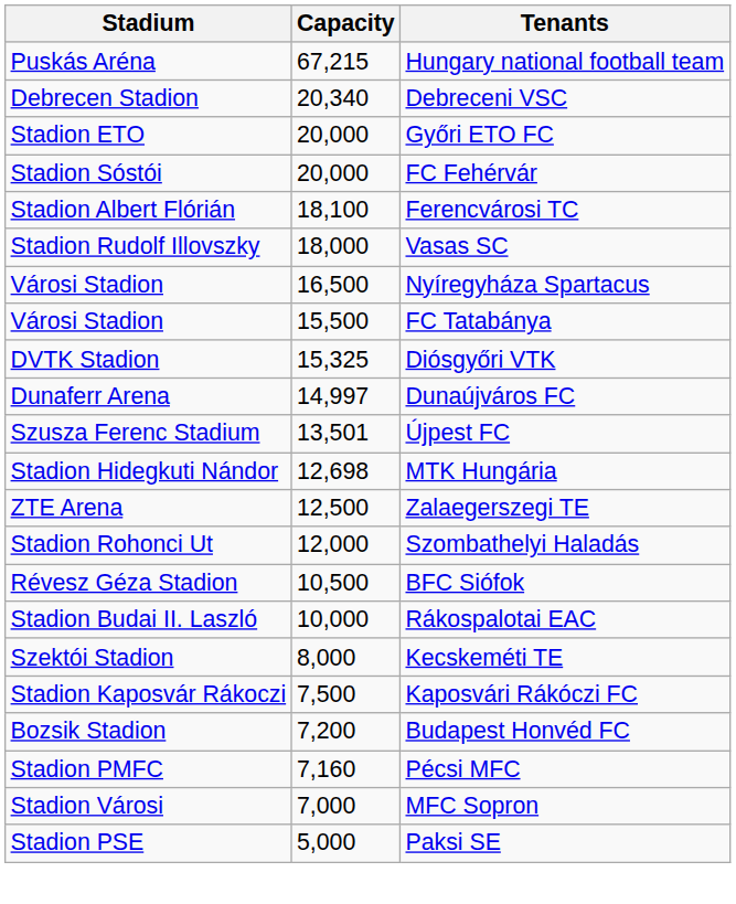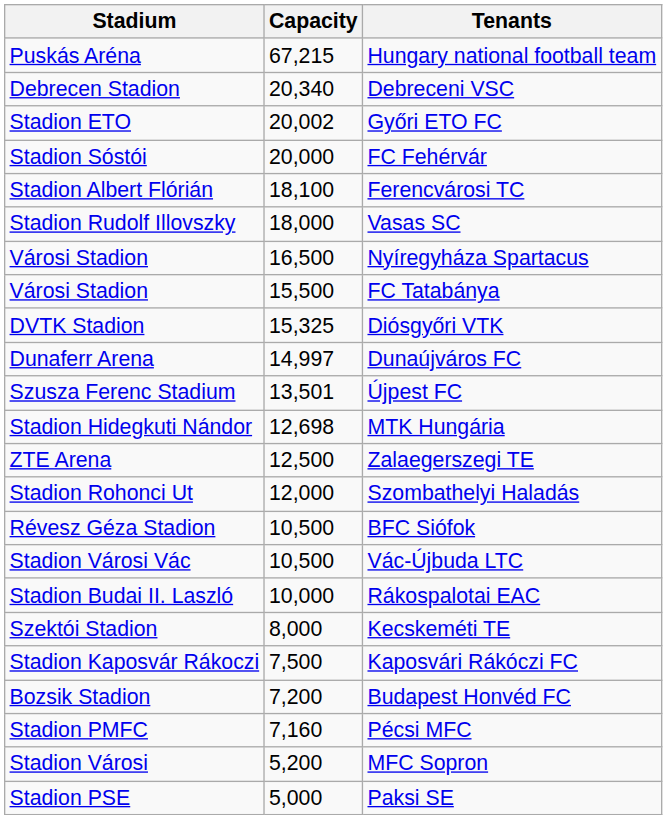 <table class="wikitable sortable">
 <tr>
 <th>Stadium</th>
 <th>Capacity</th>
 <th>Tenants</th>
 </tr>
 <tr>
 <td><a href='#'>Puskás Aréna</a></td>
 <td>67,215</td>
 <td><a href='#'>Hungary national football team</a></td>
 </tr>
 <tr>
 <td><a href='#'>Debrecen Stadion</a></td>
 <td>20,340</td>
 <td><a href='#'>Debreceni VSC</a></td>
 </tr>
 <tr>
 <td><a href='#'>Stadion ETO</a></td>
-<td>20,000</td>
+<td>20,002</td>
 <td><a href='#'>Győri ETO FC</a></td>
 </tr>
 <tr>
 <td><a href='#'>Stadion Sóstói</a></td>
 <td>20,000</td>
 <td><a href='#'>FC Fehérvár</a></td>
 </tr>
 <tr>
 <td><a href='#'>Stadion Albert Flórián</a></td>
 <td>18,100</td>
 <td><a href='#'>Ferencvárosi TC</a></td>
 </tr>
 <tr>
 <td><a href='#'>Stadion Rudolf Illovszky</a></td>
 <td>18,000</td>
 <td><a href='#'>Vasas SC</a></td>
 </tr>
 <tr>
 <td><a href='#'>Városi Stadion</a></td>
 <td>16,500</td>
 <td><a href='#'>Nyíregyháza Spartacus</a></td>
 </tr>
 <tr>
 <td><a href='#'>Városi Stadion</a></td>
 <td>15,500</td>
 <td><a href='#'>FC Tatabánya</a></td>
 </tr>
 <tr>
 <td><a href='#'>DVTK Stadion</a></td>
 <td>15,325</td>
 <td><a href='#'>Diósgyőri VTK</a></td>
 </tr>
 <tr>
 <td><a href='#'>Dunaferr Arena</a></td>
 <td>14,997</td>
 <td><a href='#'>Dunaújváros FC</a></td>
 </tr>
 <tr>
 <td><a href='#'>Szusza Ferenc Stadium</a></td>
 <td>13,501</td>
 <td><a href='#'>Újpest FC</a></td>
 </tr>
 <tr>
 <td><a href='#'>Stadion Hidegkuti Nándor</a></td>
 <td>12,698</td>
 <td><a href='#'>MTK Hungária</a></td>
 </tr>
 <tr>
 <td><a href='#'>ZTE Arena</a></td>
 <td>12,500</td>
 <td><a href='#'>Zalaegerszegi TE</a></td>
 </tr>
 <tr>
 <td><a href='#'>Stadion Rohonci Ut</a></td>
 <td>12,000</td>
 <td><a href='#'>Szombathelyi Haladás</a></td>
 </tr>
 <tr>
 <td><a href='#'>Révesz Géza Stadion</a></td>
 <td>10,500</td>
 <td><a href='#'>BFC Siófok</a></td>
 </tr>
 <tr>
+<td><a href='#'>Stadion Városi Vác</a></td>
+<td>10,500</td>
+<td><a href='#'>Vác-Újbuda LTC</a></td>
+</tr>
+<tr>
 <td><a href='#'>Stadion Budai II. Laszló</a></td>
 <td>10,000</td>
 <td><a href='#'>Rákospalotai EAC</a></td>
 </tr>
 <tr>
 <td><a href='#'>Szektói Stadion</a></td>
 <td>8,000</td>
 <td><a href='#'>Kecskeméti TE</a></td>
 </tr>
 <tr>
 <td><a href='#'>Stadion Kaposvár Rákoczi</a></td>
 <td>7,500</td>
 <td><a href='#'>Kaposvári Rákóczi FC</a></td>
 </tr>
 <tr>
 <td><a href='#'>Bozsik Stadion</a></td>
 <td>7,200</td>
 <td><a href='#'>Budapest Honvéd FC</a></td>
 </tr>
 <tr>
 <td><a href='#'>Stadion PMFC</a></td>
 <td>7,160</td>
 <td><a href='#'>Pécsi MFC</a></td>
 </tr>
 <tr>
 <td><a href='#'>Stadion Városi</a></td>
-<td>7,000</td>
+<td>5,200</td>
 <td><a href='#'>MFC Sopron</a></td>
 </tr>
 <tr>
 <td><a href='#'>Stadion PSE</a></td>
 <td>5,000</td>
 <td><a href='#'>Paksi SE</a></td>
 </tr>
 </table>
